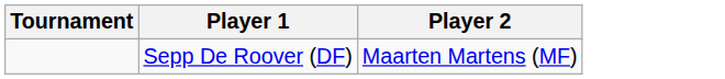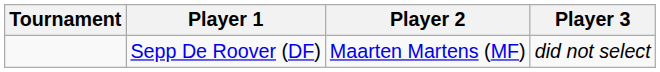 <table class="wikitable">
 <tr>
 <th>Tournament</th>
 <th>Player 1</th>
 <th>Player 2</th>
+<th>Player 3</th>
 </tr>
 <tr>
 <td></td>
 <td><a href='#'>Sepp De Roover</a> (<a href='#'>DF</a>)</td>
 <td><a href='#'>Maarten Martens</a> (<a href='#'>MF</a>)</td>
+<td align=center><em>did not select</em></td>
 </tr>
 </table>
